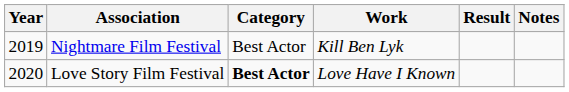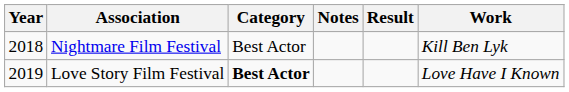 <table class="wikitable">
 <tr>
 <th>Year</th>
 <th>Association</th>
 <th>Category</th>
+<th>Notes</th>
+<th>Result</th>
 <th>Work</th>
-<th>Result</th>
-<th>Notes</th>
+</tr>
+<tr>
+<td>2018</td>
+<td><a href='#'>Nightmare Film Festival</a></td>
+<td>Best Actor</td>
+<td></td>
+<td></td>
+<td><em>Kill Ben Lyk</em></td>
 </tr>
 <tr>
 <td>2019</td>
-<td><a href='#'>Nightmare Film Festival</a></td>
-<td>Best Actor</td>
-<td><em>Kill Ben Lyk</em></td>
+<td>Love Story Film Festival</td>
+<td><strong>Best Actor</strong></td>
 <td></td>
 <td></td>
-</tr>
-<tr>
-<td>2020</td>
-<td>Love Story Film Festival</td>
-<td><strong>Best Actor</strong></td>
 <td><em>Love Have I Known</em></td>
-<td></td>
-<td></td>
 </tr>
 </table>
